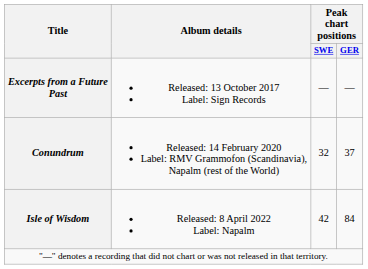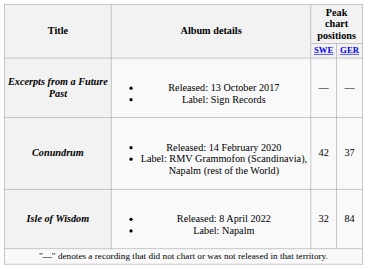 <table class="wikitable plainrowheaders" style="text-align:center;">
 <tr>
 <th scope="col" rowspan="2" style="width:10em;">Title</th>
 <th scope="col" rowspan="2" style="width:19em;">Album details</th>
 <th scope="col" colspan="2">Peak chart positions</th>
 </tr>
 <tr>
 <th scope="col" style="width:2.5em;font-size:85%;"><a href='#'>SWE</a><br></th>
 <th scope="col" style="width:2.5em;font-size:85%;"><a href='#'>GER</a><br></th>
 </tr>
 <tr>
 <th scope="row"><em>Excerpts from a Future Past</em></th>
 <td><br><ul><li>Released: 13 October 2017</li><li>Label: Sign Records</li></ul></td>
 <td>—</td>
 <td>—</td>
 </tr>
 <tr>
 <th scope="row"><em>Conundrum</em></th>
 <td><br><ul><li>Released: 14 February 2020</li><li>Label: RMV Grammofon (Scandinavia), Napalm (rest of the World)</li></ul></td>
-<td>32<br></td>
+<td>42</td>
 <td>37</td>
 </tr>
 <tr>
 <th scope="row"><em>Isle of Wisdom</em></th>
 <td><br><ul><li>Released: 8 April 2022</li><li>Label: Napalm</li></ul></td>
-<td>42</td>
+<td>32<br></td>
 <td>84</td>
 </tr>
 <tr>
 <td colspan="14" style="font-size:90%">"—" denotes a recording that did not chart or was not released in that territory.</td>
 </tr>
 </table>
